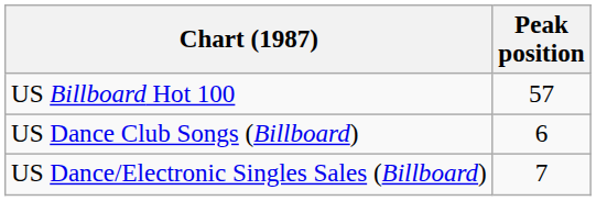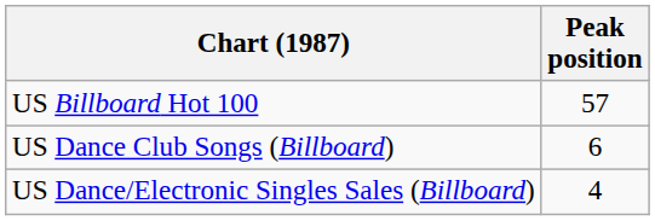 <table Class = " wikitable sortable ">
 <tr>
 <th>Chart (1987)</th>
 <th>Peak<br>position</th>
 </tr>
 <tr>
 <td>US <a href='#'><em>Billboard</em> Hot 100</a></td>
 <td style="text-align:center;">57</td>
 </tr>
 <tr>
 <td>US <a href='#'>Dance Club Songs</a> (<a href='#'><em>Billboard</em></a>)</td>
 <td style="text-align:center;">6</td>
 </tr>
 <tr>
 <td>US <a href='#'>Dance/Electronic Singles Sales</a> (<a href='#'><em>Billboard</em></a>)</td>
-<td style="text-align:center;">7</td>
+<td style="text-align:center;">4</td>
 </tr>
 </table>
